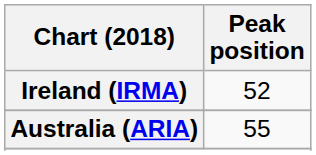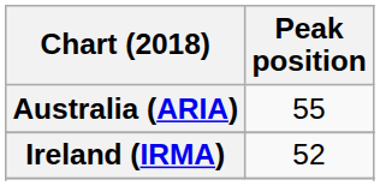 <table class="wikitable sortable plainrowheaders" style="text-align:center">
 <tr>
 <th scope="col">Chart (2018)</th>
 <th scope="col">Peak<br>position</th>
 </tr>
 <tr>
-<th scope="row">Ireland (<a href='#'>IRMA</a>)</th>
-<td>52</td>
+<th scope="row">Australia (<a href='#'>ARIA</a>)</th>
+<td>55</td>
 </tr>
 <tr>
 </tr>
 <tr>
 </tr>
 <tr>
 </tr>
 <tr>
 </tr>
 <tr>
 </tr>
 <tr>
 </tr>
 <tr>
 </tr>
 <tr>
-<th scope="row">Australia (<a href='#'>ARIA</a>)</th>
-<td>55</td>
+<th scope="row">Ireland (<a href='#'>IRMA</a>)</th>
+<td>52</td>
 </tr>
 <tr>
 </tr>
 <tr>
 </tr>
 <tr>
 </tr>
 <tr>
 </tr>
 <tr>
 </tr>
 <tr>
 </tr>
 <tr>
 </tr>
 <tr>
 </tr>
 <tr>
 </tr>
 <tr>
 </tr>
 </table>
